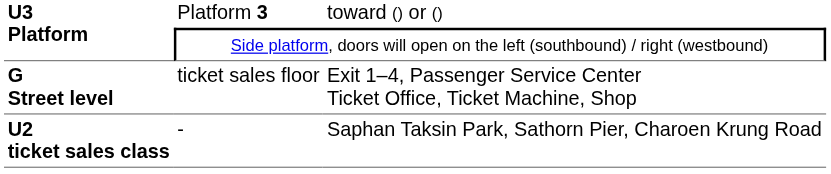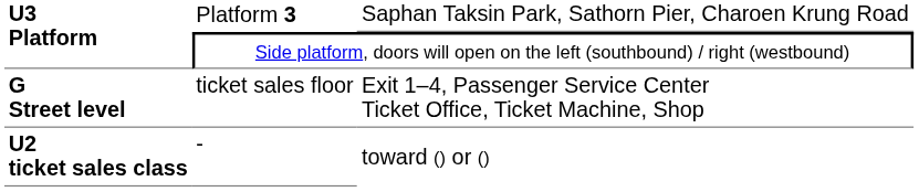 <table table border=0 cellspacing=0 cellpadding=3>
 <tr>
 <td style = "border-bottom:solid 1px gray;" rowspan=3 valign=top><strong>U3<br>Platform<br></strong></td>
 </tr>
 <tr>
 <td>Platform <span><strong>3</strong></span></td>
-<td> toward  <small>()</small> or  <small>()</small></td>
+<td style = "border-bottom:solid 1px gray;" valign=top>Saphan Taksin Park, Sathorn Pier, Charoen Krung Road</td>
 </tr>
 <tr>
 <td style = "border-top:solid 2px black;border-right:solid 2px black;border-left:solid 2px black;border-bottom:solid 1px gray;text-align:center;" colspan=2><small><a href='#'>Side platform</a>, doors will open on the left (southbound) / right (westbound)</small></td>
 </tr>
 <tr>
 <td style = "border-bottom:solid 1px gray;" rowspan=1 valign=top><strong>G<br>Street level<br></strong></td>
 <td style = "border-bottom:solid 1px gray;" valign=top>ticket sales floor</td>
 <td style = "border-bottom:solid 1px gray;" valign=top>Exit 1–4, Passenger Service Center<br>Ticket Office, Ticket Machine, Shop</td>
 </tr>
 <tr>
 <td style = "border-bottom:solid 1px gray;" rowspan=1 valign=top><strong>U2<br>ticket sales class<br></strong></td>
 <td style = "border-bottom:solid 1px gray;" valign=top>-</td>
-<td style = "border-bottom:solid 1px gray;" valign=top>Saphan Taksin Park, Sathorn Pier, Charoen Krung Road</td>
+<td> toward  <small>()</small> or  <small>()</small></td>
 </tr>
 </table>
